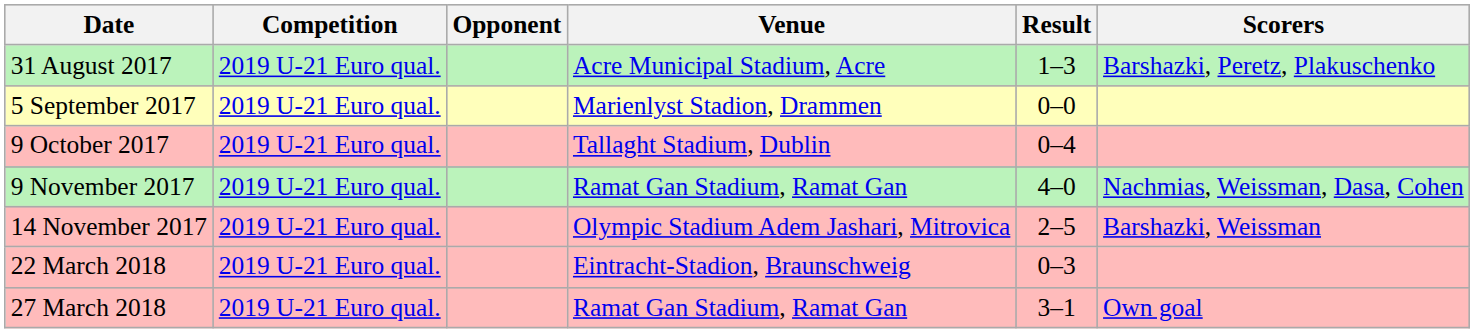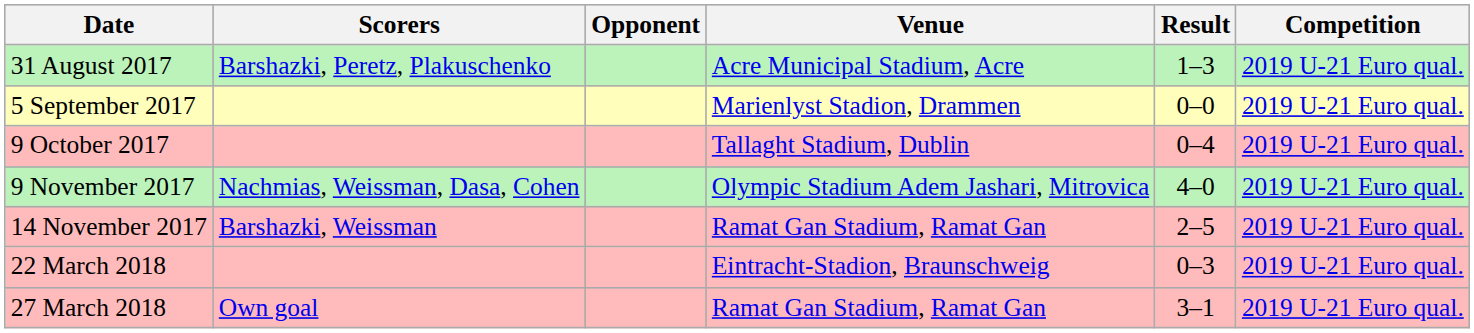 <table class="wikitable">
 <tr>
 <th>Date</th>
-<th>Competition</th>
+<th>Scorers</th>
 <th>Opponent</th>
 <th>Venue</th>
 <th>Result</th>
-<th>Scorers</th>
+<th>Competition</th>
 </tr>
 <tr bgcolor="#BBF3BB">
 <td>31 August 2017</td>
-<td><a href='#'>2019 U-21 Euro qual.</a></td>
+<td><a href='#'>Barshazki</a>, <a href='#'>Peretz</a>, <a href='#'>Plakuschenko</a></td>
 <td></td>
 <td><a href='#'>Acre Municipal Stadium</a>, <a href='#'>Acre</a></td>
 <td align=center>1–3</td>
-<td><a href='#'>Barshazki</a>, <a href='#'>Peretz</a>, <a href='#'>Plakuschenko</a></td>
+<td><a href='#'>2019 U-21 Euro qual.</a></td>
 </tr>
 <tr bgcolor="#FFFFBB">
 <td>5 September 2017</td>
-<td><a href='#'>2019 U-21 Euro qual.</a></td>
+<td></td>
 <td></td>
 <td><a href='#'>Marienlyst Stadion</a>, <a href='#'>Drammen</a></td>
 <td align=center>0–0</td>
-<td></td>
+<td><a href='#'>2019 U-21 Euro qual.</a></td>
 </tr>
 <tr bgcolor="#FFBBBB">
 <td>9 October 2017</td>
-<td><a href='#'>2019 U-21 Euro qual.</a></td>
+<td></td>
 <td></td>
 <td><a href='#'>Tallaght Stadium</a>, <a href='#'>Dublin</a></td>
 <td align=center>0–4</td>
-<td></td>
+<td><a href='#'>2019 U-21 Euro qual.</a></td>
 </tr>
 <tr bgcolor="#BBF3BB">
 <td>9 November 2017</td>
+<td><a href='#'>Nachmias</a>, <a href='#'>Weissman</a>, <a href='#'>Dasa</a>, <a href='#'>Cohen</a></td>
+<td></td>
+<td><a href='#'>Olympic Stadium Adem Jashari</a>, <a href='#'>Mitrovica</a></td>
+<td align=center>4–0</td>
 <td><a href='#'>2019 U-21 Euro qual.</a></td>
-<td></td>
-<td><a href='#'>Ramat Gan Stadium</a>, <a href='#'>Ramat Gan</a></td>
-<td align=center>4–0</td>
-<td><a href='#'>Nachmias</a>, <a href='#'>Weissman</a>, <a href='#'>Dasa</a>, <a href='#'>Cohen</a></td>
 </tr>
 <tr bgcolor="#FFBBBB">
 <td>14 November 2017</td>
+<td><a href='#'>Barshazki</a>, <a href='#'>Weissman</a></td>
+<td></td>
+<td><a href='#'>Ramat Gan Stadium</a>, <a href='#'>Ramat Gan</a></td>
+<td align=center>2–5</td>
 <td><a href='#'>2019 U-21 Euro qual.</a></td>
-<td></td>
-<td><a href='#'>Olympic Stadium Adem Jashari</a>, <a href='#'>Mitrovica</a></td>
-<td align=center>2–5</td>
-<td><a href='#'>Barshazki</a>, <a href='#'>Weissman</a></td>
 </tr>
 <tr bgcolor="#FFBBBB">
 <td>22 March 2018</td>
-<td><a href='#'>2019 U-21 Euro qual.</a></td>
+<td></td>
 <td></td>
 <td><a href='#'>Eintracht-Stadion</a>, <a href='#'>Braunschweig</a></td>
 <td align=center>0–3</td>
-<td></td>
+<td><a href='#'>2019 U-21 Euro qual.</a></td>
 </tr>
 <tr bgcolor="#FFBBBB">
 <td>27 March 2018</td>
-<td><a href='#'>2019 U-21 Euro qual.</a></td>
+<td><a href='#'>Own goal</a></td>
 <td></td>
 <td><a href='#'>Ramat Gan Stadium</a>, <a href='#'>Ramat Gan</a></td>
 <td align=center>3–1</td>
-<td><a href='#'>Own goal</a></td>
+<td><a href='#'>2019 U-21 Euro qual.</a></td>
 </tr>
 </table>
